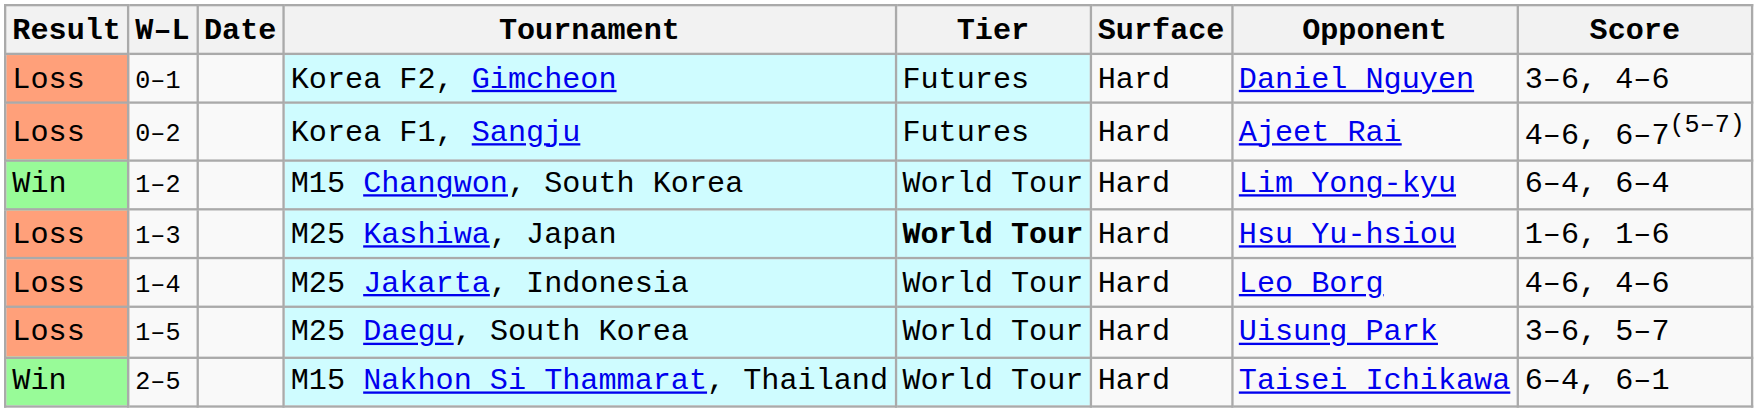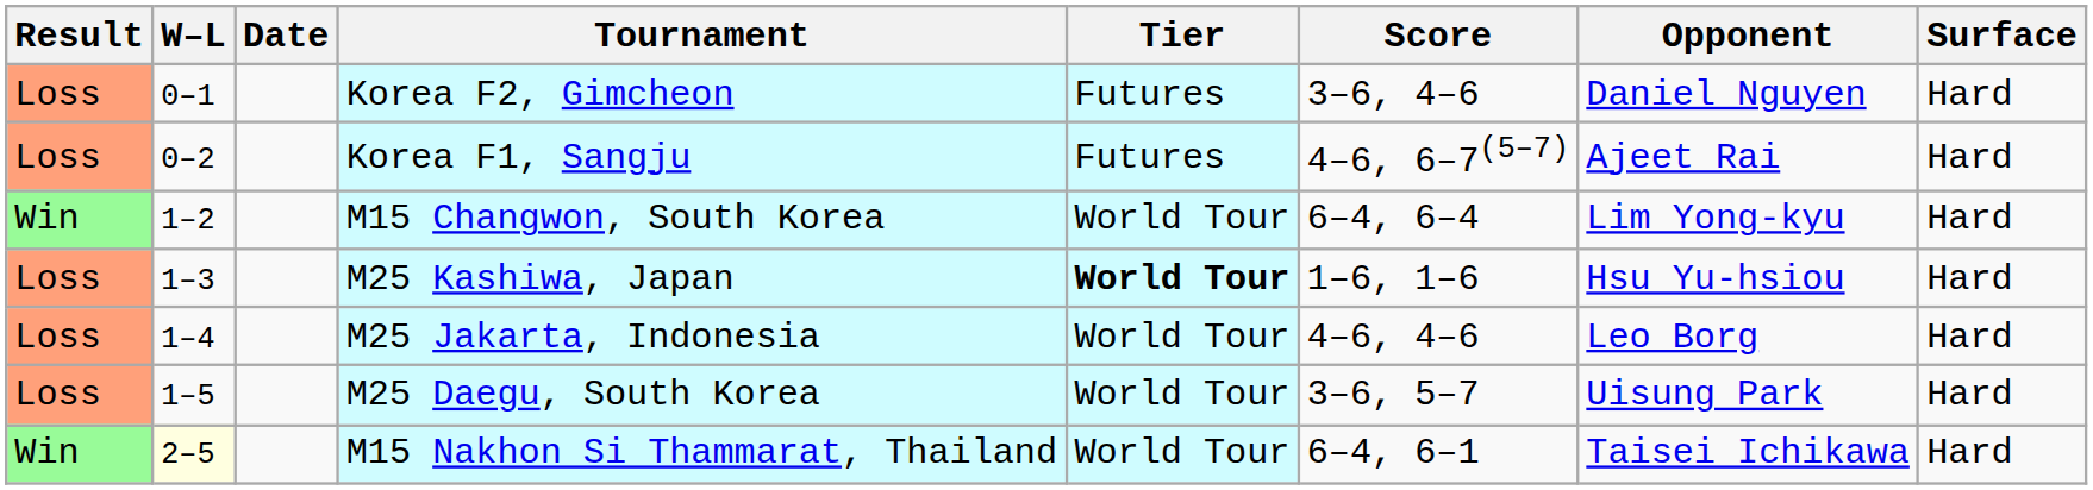 <table class="sortable wikitable nowrap">
 <tr>
 <th>Result</th>
 <th class="unsortable">W–L</th>
 <th>Date</th>
 <th>Tournament</th>
 <th>Tier</th>
+<th class="unsortable">Score</th>
+<th>Opponent</th>
 <th>Surface</th>
-<th>Opponent</th>
-<th class="unsortable">Score</th>
 </tr>
 <tr>
 <td bgcolor=FFA07A>Loss</td>
 <td><small>0–1</small></td>
 <td></td>
 <td style="background:#cffcff;">Korea F2, <a href='#'>Gimcheon</a></td>
 <td style="background:#cffcff;">Futures</td>
+<td>3–6, 4–6</td>
+<td> <a href='#'>Daniel Nguyen</a></td>
 <td>Hard</td>
-<td> <a href='#'>Daniel Nguyen</a></td>
-<td>3–6, 4–6</td>
 </tr>
 <tr>
 <td bgcolor=FFA07A>Loss</td>
 <td><small>0–2</small></td>
 <td></td>
 <td style="background:#cffcff;">Korea F1, <a href='#'>Sangju</a></td>
 <td style="background:#cffcff;">Futures</td>
+<td>4–6, 6–7<sup>(5–7)</sup></td>
+<td> <a href='#'>Ajeet Rai</a></td>
 <td>Hard</td>
-<td> <a href='#'>Ajeet Rai</a></td>
-<td>4–6, 6–7<sup>(5–7)</sup></td>
 </tr>
 <tr>
 <td bgcolor=98FB98>Win</td>
 <td><small>1–2</small></td>
 <td></td>
 <td style="background:#cffcff;">M15 <a href='#'>Changwon</a>, South Korea</td>
 <td style="background:#cffcff;">World Tour</td>
+<td>6–4, 6–4</td>
+<td> <a href='#'>Lim Yong-kyu</a></td>
 <td>Hard</td>
-<td> <a href='#'>Lim Yong-kyu</a></td>
-<td>6–4, 6–4</td>
 </tr>
 <tr>
 <td bgcolor=FFA07A>Loss</td>
 <td><small>1–3</small></td>
 <td></td>
 <td style="background:#cffcff;">M25 <a href='#'>Kashiwa</a>, Japan</td>
 <td style="background:#cffcff;"><strong>World Tour</strong></td>
+<td>1–6, 1–6</td>
+<td> <a href='#'>Hsu Yu-hsiou</a></td>
 <td>Hard</td>
-<td> <a href='#'>Hsu Yu-hsiou</a></td>
-<td>1–6, 1–6</td>
 </tr>
 <tr>
 <td bgcolor=FFA07A>Loss</td>
 <td><small>1–4</small></td>
 <td></td>
 <td style="background:#cffcff;">M25 <a href='#'>Jakarta</a>, Indonesia</td>
 <td style="background:#cffcff;">World Tour</td>
+<td>4–6, 4–6</td>
+<td> <a href='#'>Leo Borg</a></td>
 <td>Hard</td>
-<td> <a href='#'>Leo Borg</a></td>
-<td>4–6, 4–6</td>
 </tr>
 <tr>
 <td bgcolor=FFA07A>Loss</td>
 <td><small>1–5</small></td>
 <td></td>
 <td style="background:#cffcff;">M25 <a href='#'>Daegu</a>, South Korea</td>
 <td style="background:#cffcff;">World Tour</td>
+<td>3–6, 5–7</td>
+<td> <a href='#'>Uisung Park</a></td>
 <td>Hard</td>
-<td> <a href='#'>Uisung Park</a></td>
-<td>3–6, 5–7</td>
 </tr>
 <tr>
 <td bgcolor=98FB98>Win</td>
-<td><small>2–5</small></td>
+<td style="background: lightyellow;"><small>2–5</small></td>
 <td></td>
 <td style="background:#cffcff;">M15 <a href='#'>Nakhon Si Thammarat</a>, Thailand</td>
 <td style="background:#cffcff;">World Tour</td>
+<td>6–4, 6–1</td>
+<td> <a href='#'>Taisei Ichikawa</a></td>
 <td>Hard</td>
-<td> <a href='#'>Taisei Ichikawa</a></td>
-<td>6–4, 6–1</td>
 </tr>
 </table>
